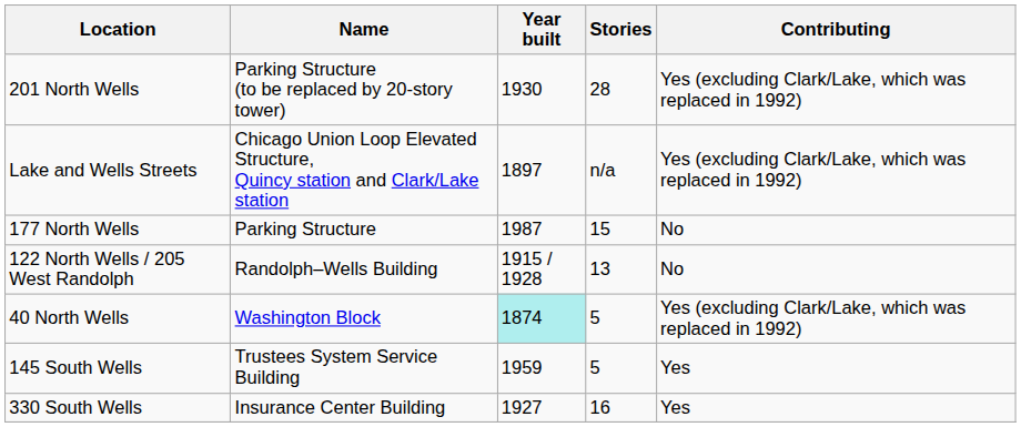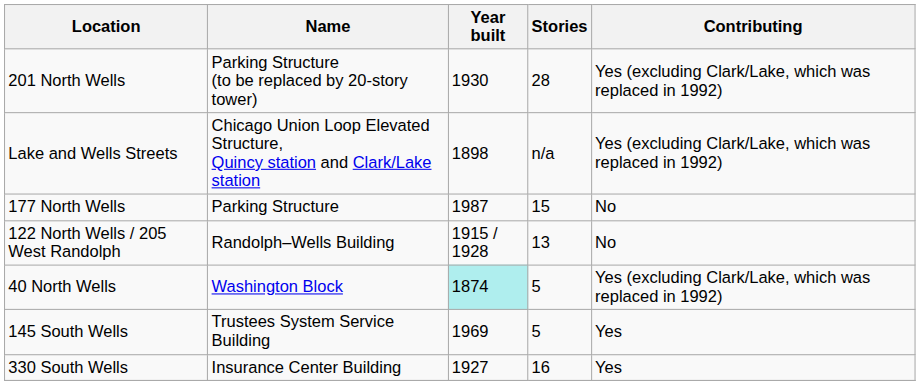 <table class=wikitable width=70%>
 <tr>
 <th width=190px>Location</th>
 <th>Name</th>
 <th>Year built</th>
 <th>Stories</th>
 <th>Contributing</th>
 </tr>
 <tr>
 <td>201 North Wells</td>
 <td>Parking Structure<br>(to be replaced by 20-story tower)</td>
 <td>1930</td>
 <td>28</td>
 <td>Yes (excluding Clark/Lake, which was replaced in 1992)</td>
 </tr>
 <tr>
 <td>Lake and Wells Streets</td>
 <td>Chicago Union Loop Elevated Structure,<br><a href='#'>Quincy station</a> and <a href='#'>Clark/Lake station</a><br></td>
-<td>1897</td>
+<td>1898</td>
 <td>n/a</td>
 <td>Yes (excluding Clark/Lake, which was replaced in 1992)</td>
 </tr>
 <tr>
 <td>177 North Wells</td>
 <td>Parking Structure</td>
 <td>1987</td>
 <td>15</td>
 <td>No</td>
 </tr>
 <tr>
 <td>122 North Wells / 205 West Randolph</td>
 <td>Randolph–Wells Building</td>
 <td>1915 /  1928</td>
 <td>13</td>
 <td>No</td>
 </tr>
 <tr>
 <td>40 North Wells</td>
 <td><a href='#'>Washington Block</a><br></td>
 <td style="background: paleturquoise;">1874</td>
 <td>5</td>
 <td>Yes (excluding Clark/Lake, which was replaced in 1992)</td>
 </tr>
 <tr>
 <td>145 South Wells</td>
 <td>Trustees System Service Building</td>
-<td>1959</td>
+<td>1969</td>
 <td>5 </td>
 <td>Yes</td>
 </tr>
 <tr>
 <td>330 South Wells</td>
 <td>Insurance Center Building</td>
 <td>1927</td>
 <td>16</td>
 <td>Yes</td>
 </tr>
 <tr>
 </tr>
 </table>
